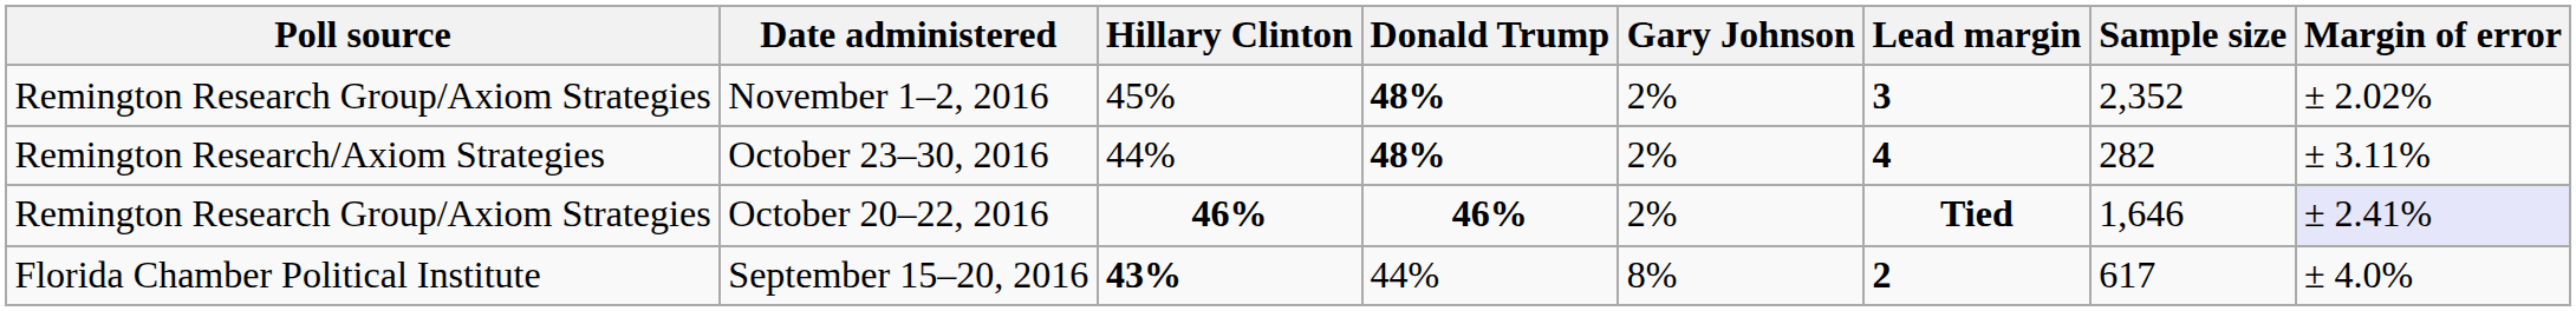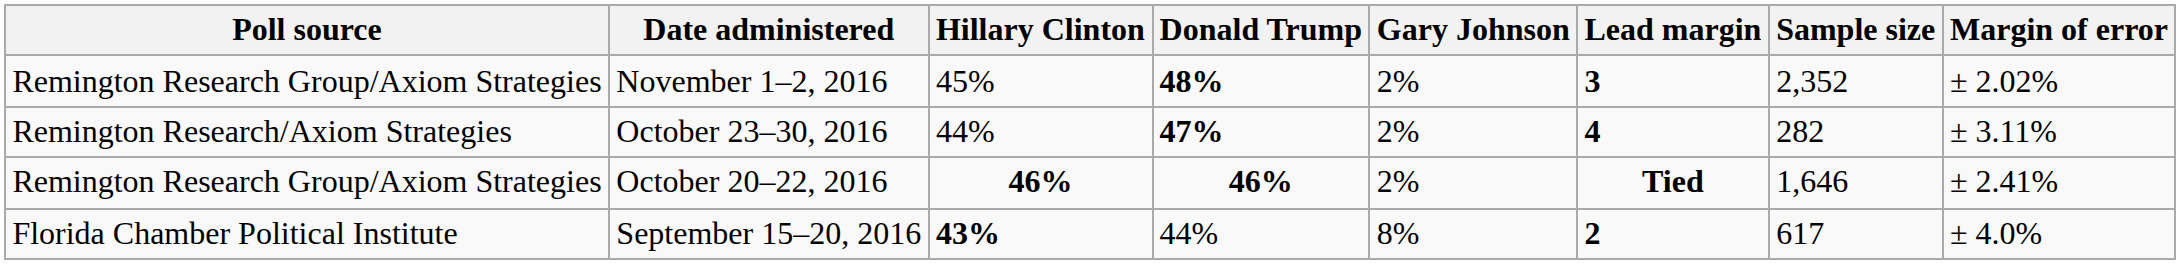 <table class="wikitable">
 <tr>
 <th>Poll source</th>
 <th>Date administered</th>
 <th>Hillary Clinton</th>
 <th>Donald Trump</th>
 <th>Gary Johnson</th>
 <th>Lead margin</th>
 <th>Sample size</th>
 <th>Margin of error</th>
 </tr>
 <tr>
 <td>Remington Research Group/Axiom Strategies</td>
 <td>November 1–2, 2016</td>
 <td>45%</td>
 <td><strong>48%</strong></td>
 <td>2%</td>
 <td><strong>3</strong></td>
 <td>2,352</td>
 <td>± 2.02%</td>
 </tr>
 <tr>
 <td>Remington Research/Axiom Strategies</td>
 <td>October 23–30, 2016</td>
 <td>44%</td>
-<td><strong>48%</strong></td>
+<td><strong>47%</strong></td>
 <td>2%</td>
 <td><strong>4</strong></td>
 <td>282</td>
 <td>± 3.11%</td>
 </tr>
 <tr>
 <td>Remington Research Group/Axiom Strategies</td>
 <td>October 20–22, 2016</td>
 <td align=center><strong>46%</strong></td>
 <td align=center><strong>46%</strong></td>
 <td>2%</td>
 <td align=center><strong>Tied</strong></td>
 <td>1,646</td>
-<td style="background: lavender;">± 2.41%</td>
+<td>± 2.41%</td>
 </tr>
 <tr>
 <td>Florida Chamber Political Institute</td>
 <td>September 15–20, 2016</td>
 <td><strong>43%</strong></td>
 <td>44%</td>
 <td>8%</td>
 <td><strong>2</strong></td>
 <td>617</td>
 <td>± 4.0%</td>
 </tr>
 </table>
